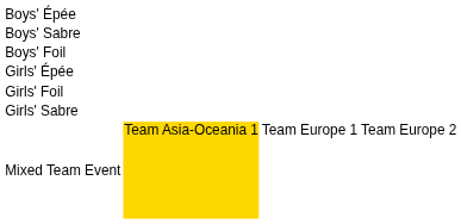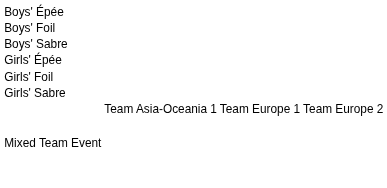 <table>
 <tr>
 <td>Boys' Épée<br></td>
 <td></td>
 <td></td>
 <td></td>
 </tr>
 <tr>
-<td>Boys' Sabre<br></td>
+<td>Boys' Foil<br></td>
 <td></td>
 <td></td>
 <td></td>
 </tr>
 <tr>
-<td>Boys' Foil<br></td>
+<td>Boys' Sabre<br></td>
 <td></td>
 <td></td>
 <td></td>
 </tr>
 <tr>
 <td>Girls' Épée<br></td>
 <td></td>
 <td></td>
 <td></td>
 </tr>
 <tr>
 <td>Girls' Foil<br></td>
 <td></td>
 <td></td>
 <td></td>
 </tr>
 <tr>
 <td>Girls' Sabre<br></td>
 <td></td>
 <td></td>
 <td></td>
 </tr>
 <tr>
 <td>Mixed Team Event<br></td>
-<td style="background: gold;">Team Asia-Oceania 1 <br>  <br>  <br>  <br> <br>  <br> </td>
+<td>Team Asia-Oceania 1 <br>  <br>  <br>  <br> <br>  <br> </td>
 <td>Team Europe 1 <br>  <br>  <br>  <br>  <br>  <br></td>
 <td>Team Europe 2 <br>  <br>  <br>  <br>  <br>  <br> </td>
 </tr>
 </table>
